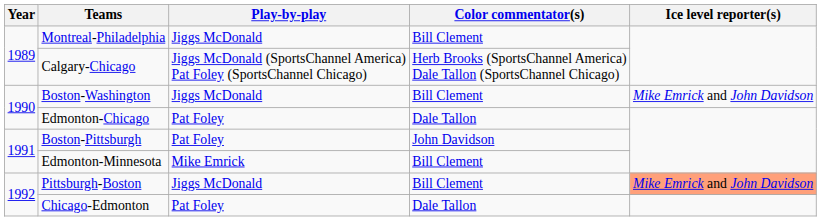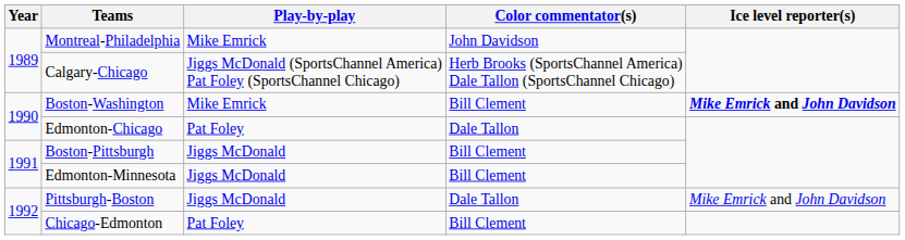 <table class="wikitable">
 <tr>
 <th>Year</th>
 <th>Teams</th>
 <th><a href='#'>Play-by-play</a></th>
 <th><a href='#'>Color commentator</a>(s)</th>
 <th>Ice level reporter(s)</th>
 </tr>
 <tr>
 <td rowspan="2"><a href='#'>1989</a></td>
 <td><a href='#'>Montreal</a>-<a href='#'>Philadelphia</a></td>
-<td><a href='#'>Jiggs McDonald</a></td>
-<td><a href='#'>Bill Clement</a></td>
+<td><a href='#'>Mike Emrick</a></td>
+<td><a href='#'>John Davidson</a></td>
 </tr>
 <tr>
 <td>Calgary-<a href='#'>Chicago</a></td>
 <td><a href='#'>Jiggs McDonald</a> (SportsChannel America)<br><a href='#'>Pat Foley</a> (SportsChannel Chicago)</td>
 <td><a href='#'>Herb Brooks</a> (SportsChannel America)<br><a href='#'>Dale Tallon</a> (SportsChannel Chicago)</td>
 </tr>
 <tr>
 <td rowspan="2"><a href='#'>1990</a></td>
 <td><a href='#'>Boston</a>-<a href='#'>Washington</a></td>
-<td><a href='#'>Jiggs McDonald</a></td>
+<td><a href='#'>Mike Emrick</a></td>
 <td><a href='#'>Bill Clement</a></td>
-<td><em><a href='#'>Mike Emrick</a></em> and <em><a href='#'>John Davidson</a></em></td>
+<td><strong><em><a href='#'>Mike Emrick</a></em> and <em><a href='#'>John Davidson</a></em></strong></td>
 </tr>
 <tr>
 <td>Edmonton-<a href='#'>Chicago</a></td>
 <td><a href='#'>Pat Foley</a></td>
 <td><a href='#'>Dale Tallon</a></td>
 </tr>
 <tr>
 <td rowspan="2"><a href='#'>1991</a></td>
 <td><a href='#'>Boston</a>-<a href='#'>Pittsburgh</a></td>
-<td><a href='#'>Pat Foley</a></td>
-<td><a href='#'>John Davidson</a></td>
+<td><a href='#'>Jiggs McDonald</a></td>
+<td><a href='#'>Bill Clement</a></td>
 </tr>
 <tr>
 <td>Edmonton-Minnesota</td>
-<td><a href='#'>Mike Emrick</a></td>
+<td><a href='#'>Jiggs McDonald</a></td>
 <td><a href='#'>Bill Clement</a></td>
 </tr>
 <tr>
 <td rowspan="2"><a href='#'>1992</a></td>
 <td><a href='#'>Pittsburgh</a>-<a href='#'>Boston</a></td>
 <td><a href='#'>Jiggs McDonald</a></td>
-<td><a href='#'>Bill Clement</a></td>
-<td style="background: lightsalmon;"><em><a href='#'>Mike Emrick</a></em> and <em><a href='#'>John Davidson</a></em></td>
+<td><a href='#'>Dale Tallon</a></td>
+<td><em><a href='#'>Mike Emrick</a></em> and <em><a href='#'>John Davidson</a></em></td>
 </tr>
 <tr>
 <td><a href='#'>Chicago</a>-Edmonton</td>
 <td><a href='#'>Pat Foley</a></td>
-<td><a href='#'>Dale Tallon</a></td>
+<td><a href='#'>Bill Clement</a></td>
 </tr>
 </table>
